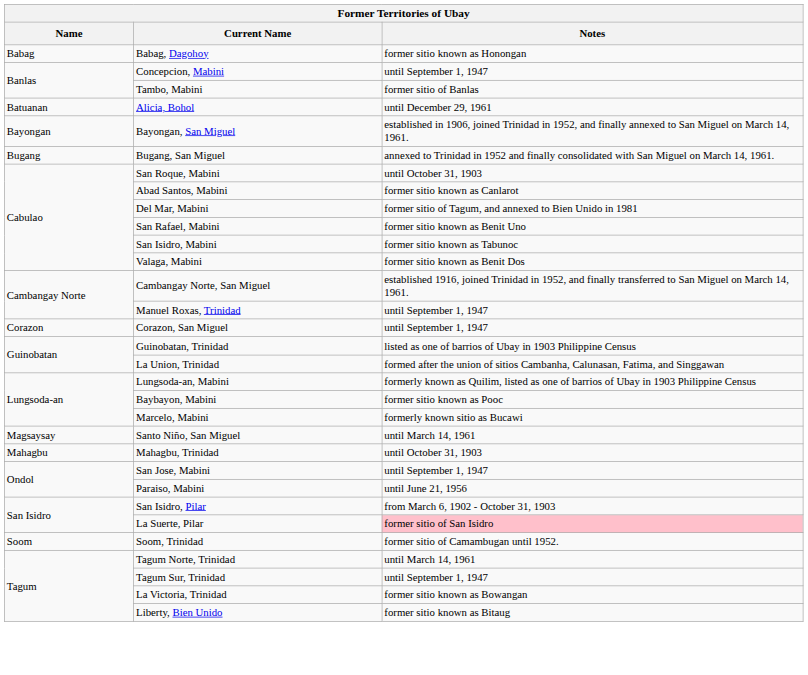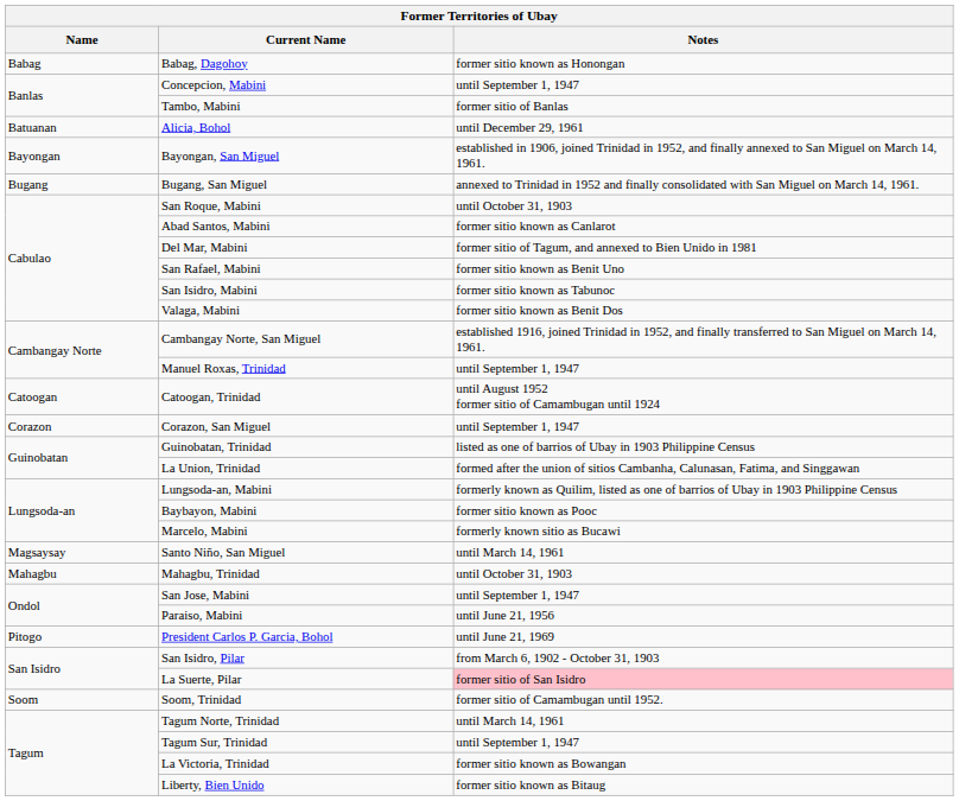 <table class="wikitable collapsible collapsed" style="vertical-align:top;text-align:left;font-size:95%;">
 <tr>
 <th style="font-size:105%;width:70em;" colspan=3>Former Territories of Ubay</th>
 </tr>
 <tr>
 <th style="width: 3em;text-align:center  ;padding: 0.4em 1em;">Name</th>
 <th style="width: 8em;text-align:center;padding: 0.4em 1em;">Current Name</th>
 <th style="width: 15em;text-align:center  ;padding: 0.4em 1em;">Notes</th>
 </tr>
 <tr>
 <td>Babag</td>
 <td>Babag, <a href='#'>Dagohoy</a></td>
 <td>former sitio known as Honongan</td>
 </tr>
 <tr>
 <td rowspan=2>Banlas</td>
 <td>Concepcion, <a href='#'>Mabini</a></td>
 <td>until September 1, 1947</td>
 </tr>
 <tr>
 <td>Tambo, Mabini</td>
 <td>former sitio of Banlas</td>
 </tr>
 <tr>
 <td>Batuanan</td>
 <td><a href='#'>Alicia, Bohol</a></td>
 <td>until December 29, 1961</td>
 </tr>
 <tr>
 <td>Bayongan</td>
 <td>Bayongan, <a href='#'>San Miguel</a></td>
 <td>established in 1906, joined Trinidad in 1952, and finally annexed to San Miguel on March 14, 1961.</td>
 </tr>
 <tr>
 <td>Bugang</td>
 <td>Bugang, San Miguel</td>
 <td>annexed to Trinidad in 1952 and finally consolidated with San Miguel on March 14, 1961.</td>
 </tr>
 <tr>
 <td rowspan=6>Cabulao</td>
 <td>San Roque, Mabini</td>
 <td>until October 31, 1903</td>
 </tr>
 <tr>
 <td>Abad Santos, Mabini</td>
 <td>former sitio known as Canlarot</td>
 </tr>
 <tr>
 <td>Del Mar, Mabini</td>
 <td>former sitio of Tagum, and annexed to Bien Unido in 1981</td>
 </tr>
 <tr>
 <td>San Rafael, Mabini</td>
 <td>former sitio known as Benit Uno</td>
 </tr>
 <tr>
 <td>San Isidro, Mabini</td>
 <td>former sitio known as Tabunoc</td>
 </tr>
 <tr>
 <td>Valaga, Mabini</td>
 <td>former sitio known as Benit Dos</td>
 </tr>
 <tr>
 <td rowspan=2>Cambangay Norte</td>
 <td>Cambangay Norte, San Miguel</td>
 <td>established 1916, joined Trinidad in 1952, and finally transferred to San Miguel on March 14, 1961.</td>
 </tr>
 <tr>
 <td>Manuel Roxas, <a href='#'>Trinidad</a></td>
 <td>until September 1, 1947</td>
 </tr>
 <tr>
+<td>Catoogan</td>
+<td>Catoogan, Trinidad</td>
+<td>until August 1952<br>former sitio of Camambugan until 1924</td>
+</tr>
+<tr>
 <td>Corazon</td>
 <td>Corazon, San Miguel</td>
 <td>until September 1, 1947</td>
 </tr>
 <tr>
 <td rowspan=2>Guinobatan</td>
 <td>Guinobatan, Trinidad</td>
 <td>listed as one of barrios of Ubay in 1903 Philippine Census</td>
 </tr>
 <tr>
 <td>La Union, Trinidad</td>
 <td>formed after the union of sitios Cambanha, Calunasan, Fatima, and Singgawan</td>
 </tr>
 <tr>
 <td rowspan=3>Lungsoda-an</td>
 <td>Lungsoda-an, Mabini</td>
 <td>formerly known as Quilim, listed as one of barrios of Ubay in 1903 Philippine Census</td>
 </tr>
 <tr>
 <td>Baybayon, Mabini</td>
 <td>former sitio known as Pooc</td>
 </tr>
 <tr>
 <td>Marcelo, Mabini</td>
 <td>formerly known sitio as Bucawi</td>
 </tr>
 <tr>
 <td>Magsaysay</td>
 <td>Santo Niño, San Miguel</td>
 <td>until March 14, 1961</td>
 </tr>
 <tr>
 <td>Mahagbu</td>
 <td>Mahagbu, Trinidad</td>
 <td>until October 31, 1903</td>
 </tr>
 <tr>
 <td rowspan=2>Ondol</td>
 <td>San Jose, Mabini</td>
 <td>until September 1, 1947</td>
 </tr>
 <tr>
 <td>Paraiso, Mabini</td>
 <td>until June 21, 1956</td>
 </tr>
 <tr>
+<td>Pitogo</td>
+<td><a href='#'>President Carlos P. Garcia, Bohol</a></td>
+<td>until June 21, 1969</td>
+</tr>
+<tr>
 <td rowspan=2>San Isidro</td>
 <td>San Isidro, <a href='#'>Pilar</a></td>
 <td>from March 6, 1902 - October 31, 1903</td>
 </tr>
 <tr>
 <td>La Suerte, Pilar</td>
 <td style="background: pink;">former sitio of San Isidro</td>
 </tr>
 <tr>
 <td>Soom</td>
 <td>Soom, Trinidad</td>
 <td>former sitio of Camambugan until 1952.</td>
 </tr>
 <tr>
 <td rowspan=4>Tagum</td>
 <td>Tagum Norte, Trinidad</td>
 <td>until March 14, 1961</td>
 </tr>
 <tr>
 <td>Tagum Sur, Trinidad</td>
 <td>until September 1, 1947</td>
 </tr>
 <tr>
 <td>La Victoria, Trinidad</td>
 <td>former sitio known as Bowangan</td>
 </tr>
 <tr>
 <td>Liberty, <a href='#'>Bien Unido</a></td>
 <td>former sitio known as Bitaug</td>
 </tr>
 </table>
